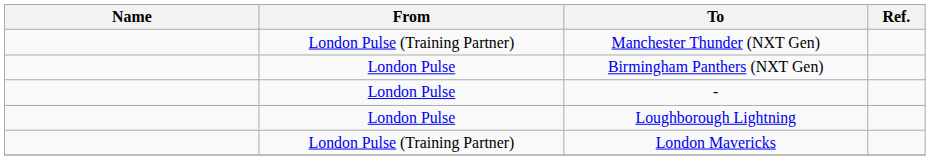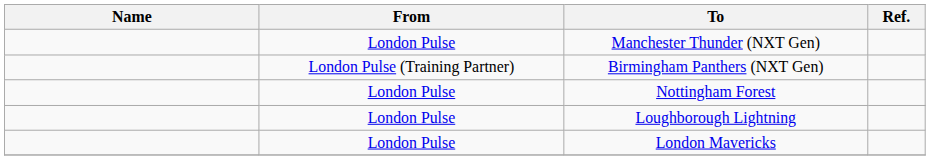 <table class="wikitable sortable alternance" style="text-align:center">
 <tr>
 <th style="width:250px;">Name</th>
 <th style="width:300px;">From</th>
 <th style="width:300px;">To</th>
 <th style="width:50px;">Ref.</th>
 </tr>
 <tr>
 <td> </td>
-<td> <a href='#'>London Pulse</a> (Training Partner)</td>
+<td> <a href='#'>London Pulse</a></td>
 <td> <a href='#'>Manchester Thunder</a> (NXT Gen)</td>
 <td></td>
 </tr>
 <tr>
 <td> </td>
-<td> <a href='#'>London Pulse</a></td>
+<td> <a href='#'>London Pulse</a> (Training Partner)</td>
 <td> <a href='#'>Birmingham Panthers</a> (NXT Gen)</td>
 <td></td>
 </tr>
 <tr>
 <td> </td>
 <td> <a href='#'>London Pulse</a></td>
-<td>-</td>
+<td> <a href='#'>Nottingham Forest</a></td>
 <td></td>
 </tr>
 <tr>
 <td> </td>
 <td> <a href='#'>London Pulse</a></td>
 <td> <a href='#'>Loughborough Lightning</a></td>
 <td></td>
 </tr>
 <tr>
 <td> </td>
-<td> <a href='#'>London Pulse</a> (Training Partner)</td>
+<td> <a href='#'>London Pulse</a></td>
 <td> <a href='#'>London Mavericks</a></td>
 <td></td>
 </tr>
 <tr>
 </tr>
 </table>
